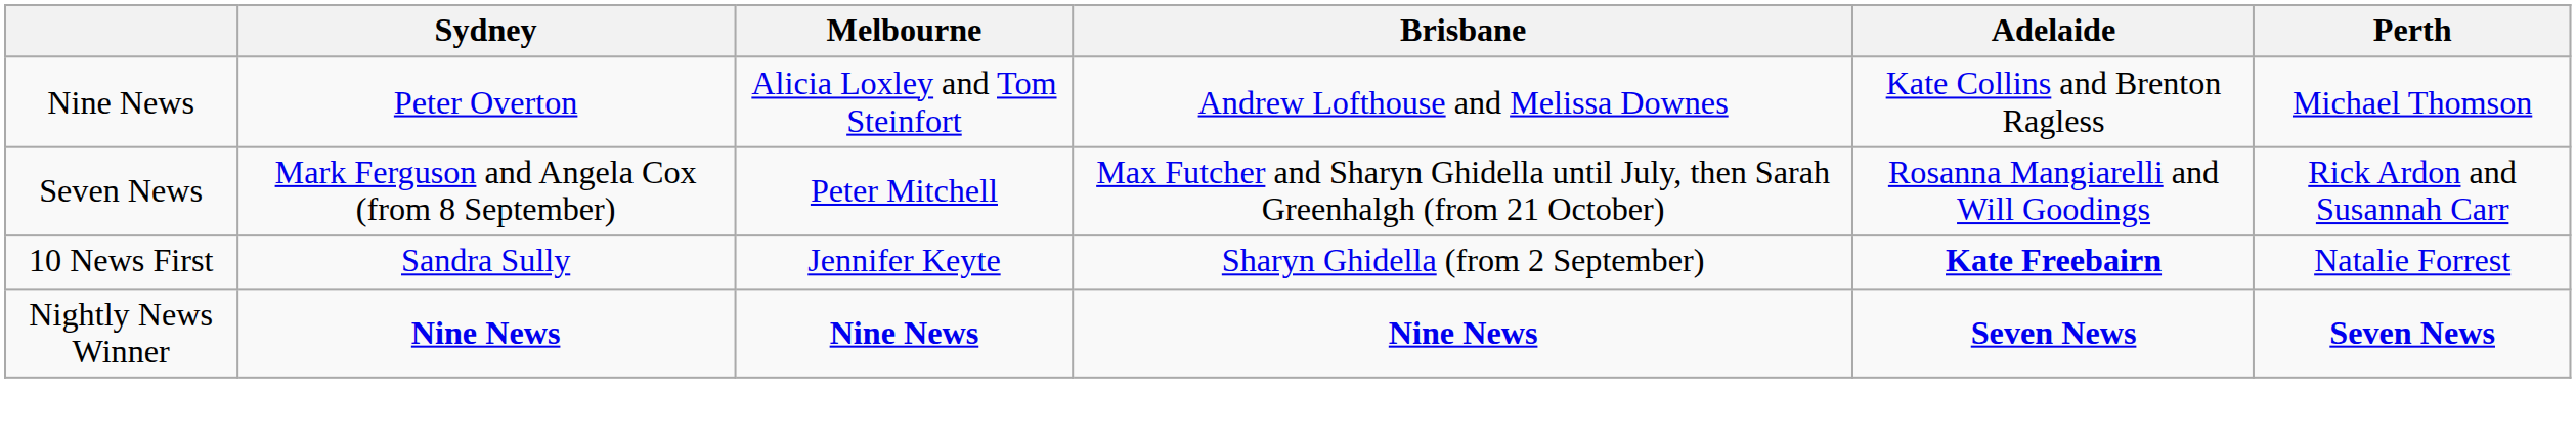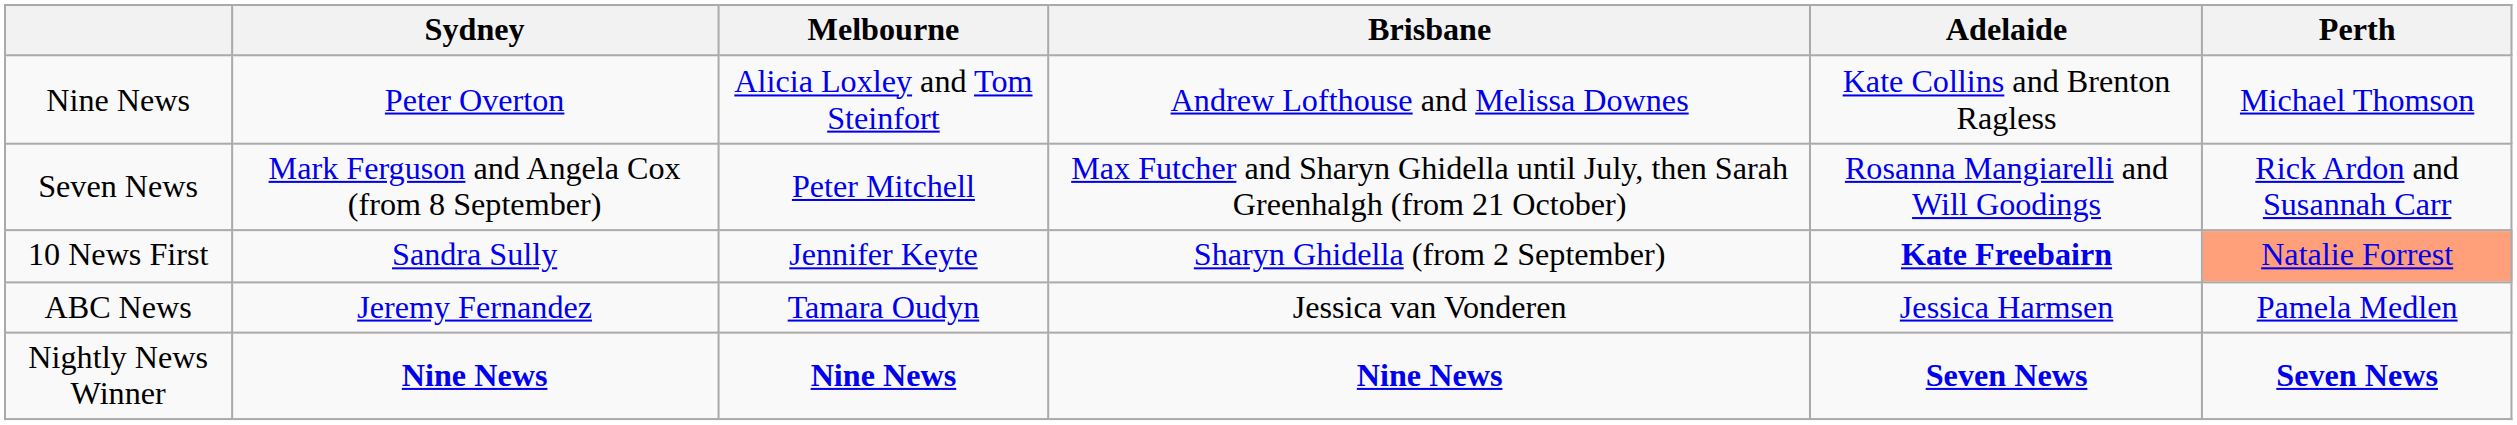 <table class="wikitable">
 <tr>
 <th></th>
 <th>Sydney</th>
 <th>Melbourne</th>
 <th>Brisbane</th>
 <th>Adelaide</th>
 <th>Perth</th>
 </tr>
 <tr style="text-align:center">
 <td>Nine News</td>
 <td><a href='#'>Peter Overton</a></td>
 <td><a href='#'>Alicia Loxley</a> and <a href='#'>Tom Steinfort</a></td>
 <td><a href='#'>Andrew Lofthouse</a> and <a href='#'>Melissa Downes</a></td>
 <td><a href='#'>Kate Collins</a> and Brenton Ragless</td>
 <td><a href='#'>Michael Thomson</a></td>
 </tr>
 <tr style="text-align:center">
 <td>Seven News</td>
 <td><a href='#'>Mark Ferguson</a> and Angela Cox (from 8 September)</td>
 <td><a href='#'>Peter Mitchell</a></td>
 <td><a href='#'>Max Futcher</a> and Sharyn Ghidella until July, then Sarah Greenhalgh (from 21 October)</td>
 <td><a href='#'>Rosanna Mangiarelli</a> and <a href='#'>Will Goodings</a></td>
 <td><a href='#'>Rick Ardon</a> and <a href='#'>Susannah Carr</a></td>
 </tr>
 <tr style="text-align:center">
 <td>10 News First</td>
 <td><a href='#'>Sandra Sully</a></td>
 <td><a href='#'>Jennifer Keyte</a></td>
 <td><a href='#'>Sharyn Ghidella</a> (from 2 September)</td>
 <td><strong><a href='#'>Kate Freebairn</a></strong></td>
-<td><a href='#'>Natalie Forrest</a></td>
+<td style="background: lightsalmon;"><a href='#'>Natalie Forrest</a></td>
+</tr>
+<tr style="text-align:center">
+<td>ABC News</td>
+<td><a href='#'>Jeremy Fernandez</a></td>
+<td><a href='#'>Tamara Oudyn</a></td>
+<td>Jessica van Vonderen</td>
+<td><a href='#'>Jessica Harmsen</a></td>
+<td><a href='#'>Pamela Medlen</a></td>
 </tr>
 <tr style="text-align:center">
 <td>Nightly News Winner</td>
 <td><strong><a href='#'>Nine News</a></strong></td>
 <td><strong><a href='#'>Nine News</a></strong></td>
 <td><strong><a href='#'>Nine News</a></strong></td>
 <td><strong><a href='#'>Seven News</a></strong></td>
 <td><strong><a href='#'>Seven News</a></strong></td>
 </tr>
 </table>
